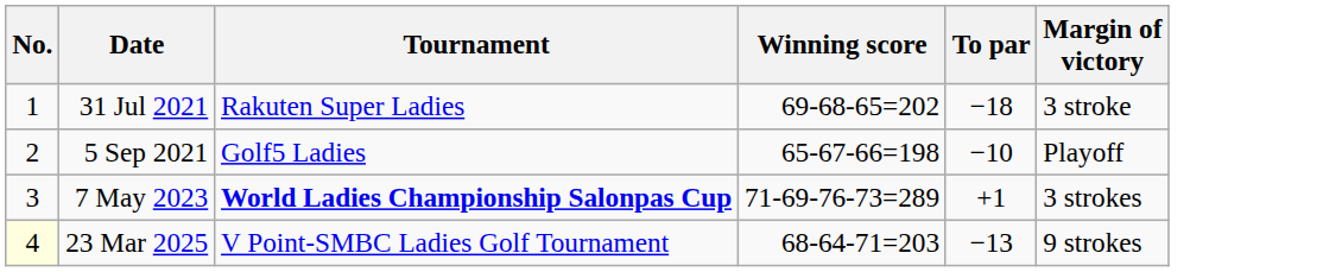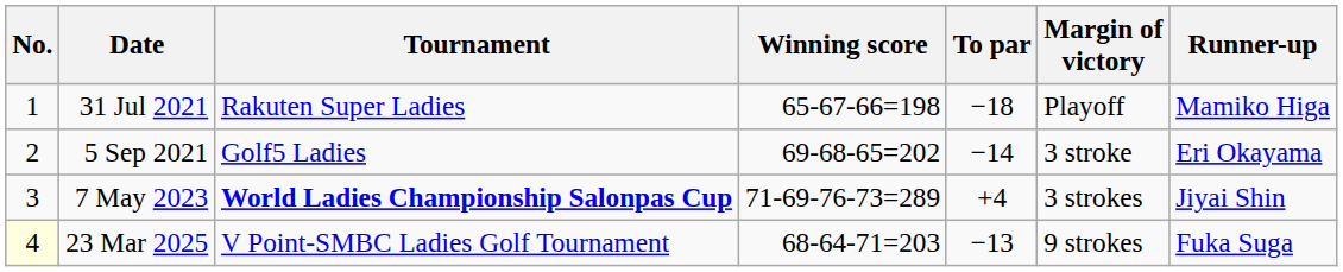 <table class="wikitable" style="font-size:95%;">
 <tr>
 <th>No.</th>
 <th>Date</th>
 <th>Tournament</th>
 <th>Winning score</th>
 <th>To par</th>
 <th>Margin of<br>victory</th>
+<th>Runner-up</th>
 </tr>
 <tr>
 <td align=center>1</td>
 <td align=right>31 Jul <a href='#'>2021</a></td>
 <td><a href='#'>Rakuten Super Ladies</a></td>
-<td align=right>69-68-65=202</td>
+<td align=right>65-67-66=198</td>
 <td align=center>−18</td>
-<td>3 stroke</td>
+<td>Playoff</td>
+<td> <a href='#'>Mamiko Higa</a></td>
 </tr>
 <tr>
 <td align=center>2</td>
 <td align=right>5 Sep 2021</td>
 <td><a href='#'>Golf5 Ladies</a></td>
-<td align=right>65-67-66=198</td>
-<td align=center>−10</td>
-<td>Playoff</td>
+<td align=right>69-68-65=202</td>
+<td align=center>−14</td>
+<td>3 stroke</td>
+<td> <a href='#'>Eri Okayama</a></td>
 </tr>
 <tr>
 <td align=center>3</td>
 <td align=right>7 May <a href='#'>2023</a></td>
 <td><strong><a href='#'>World Ladies Championship Salonpas Cup</a></strong></td>
 <td align=right>71-69-76-73=289</td>
-<td align=center>+1</td>
+<td align=center>+4</td>
 <td>3 strokes</td>
+<td> <a href='#'>Jiyai Shin</a></td>
 </tr>
 <tr>
 <td align=center style="background: lightyellow;">4</td>
 <td align=right>23 Mar <a href='#'>2025</a></td>
 <td><a href='#'>V Point-SMBC Ladies Golf Tournament</a></td>
 <td align=right>68-64-71=203</td>
 <td align=center>−13</td>
 <td>9 strokes</td>
+<td> <a href='#'>Fuka Suga</a></td>
 </tr>
 </table>
